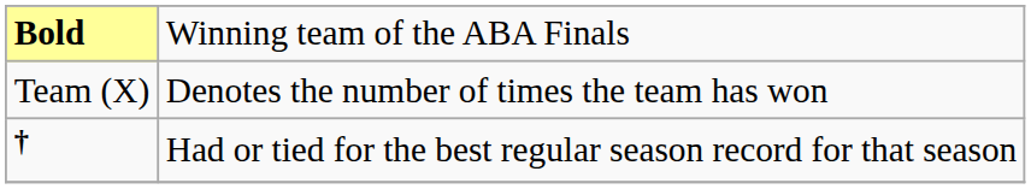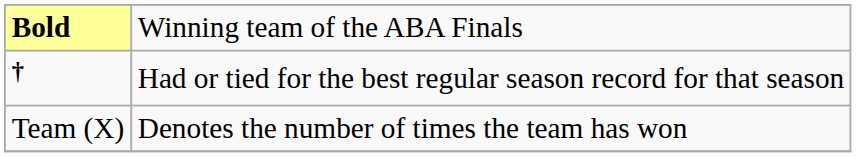 <table class="wikitable">
 <tr>
 <td bgcolor=#FFFF99><strong>Bold</strong></td>
 <td>Winning team of the ABA Finals</td>
 </tr>
 <tr>
+<td><strong><sup>†</sup></strong></td>
+<td>Had or tied for the best regular season record for that season</td>
+</tr>
+<tr>
 <td>Team (X)</td>
 <td>Denotes the number of times the team has won</td>
 </tr>
 <tr>
-<td><strong><sup>†</sup></strong></td>
-<td>Had or tied for the best regular season record for that season</td>
-</tr>
-<tr>
 </tr>
 </table>
